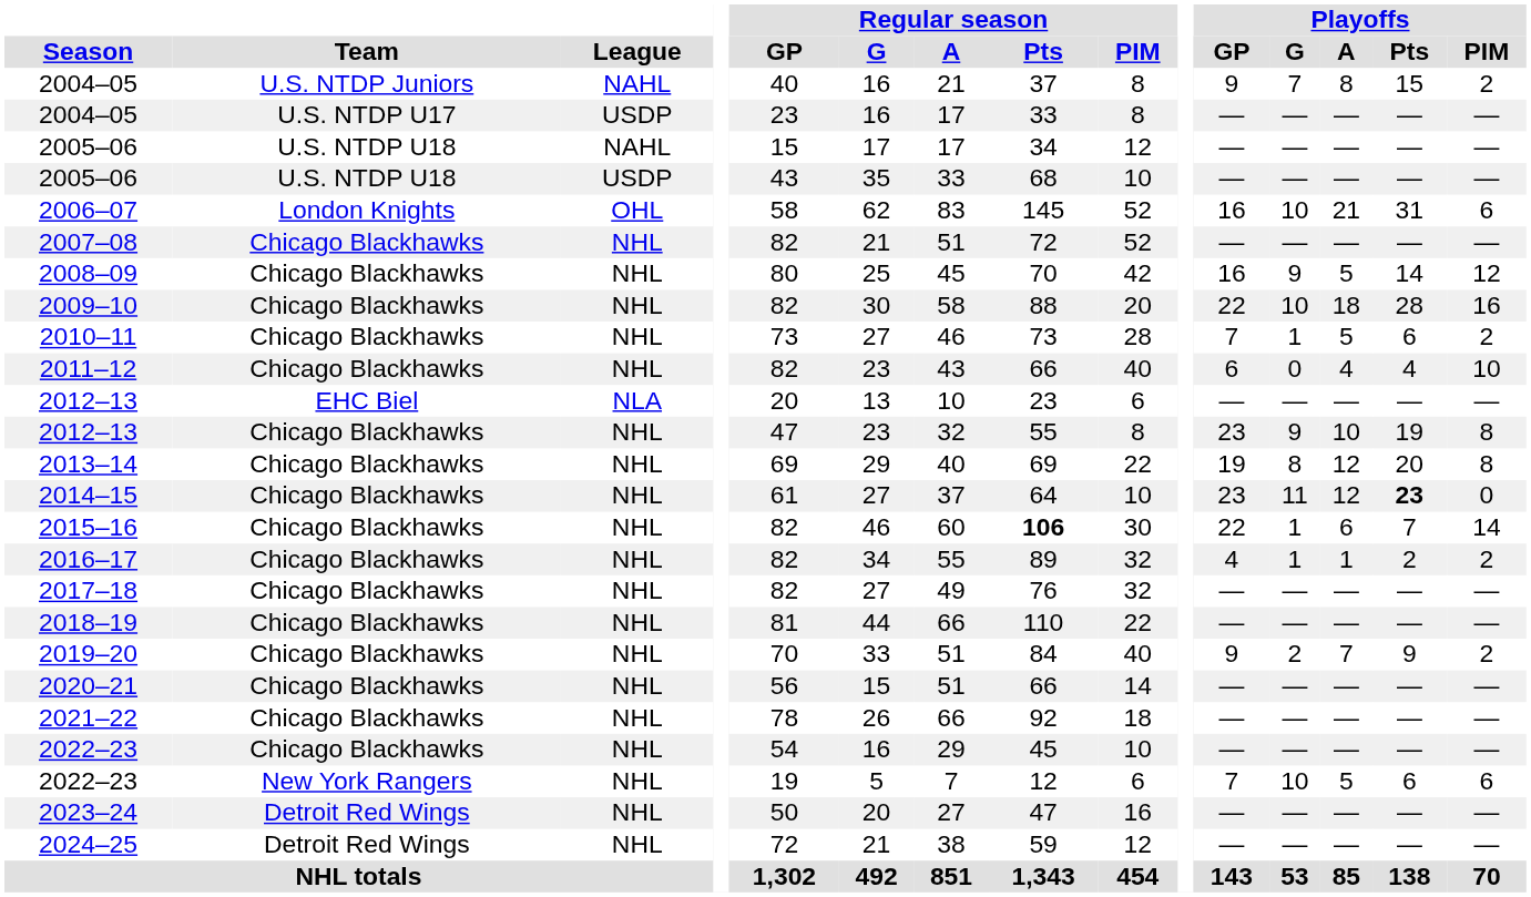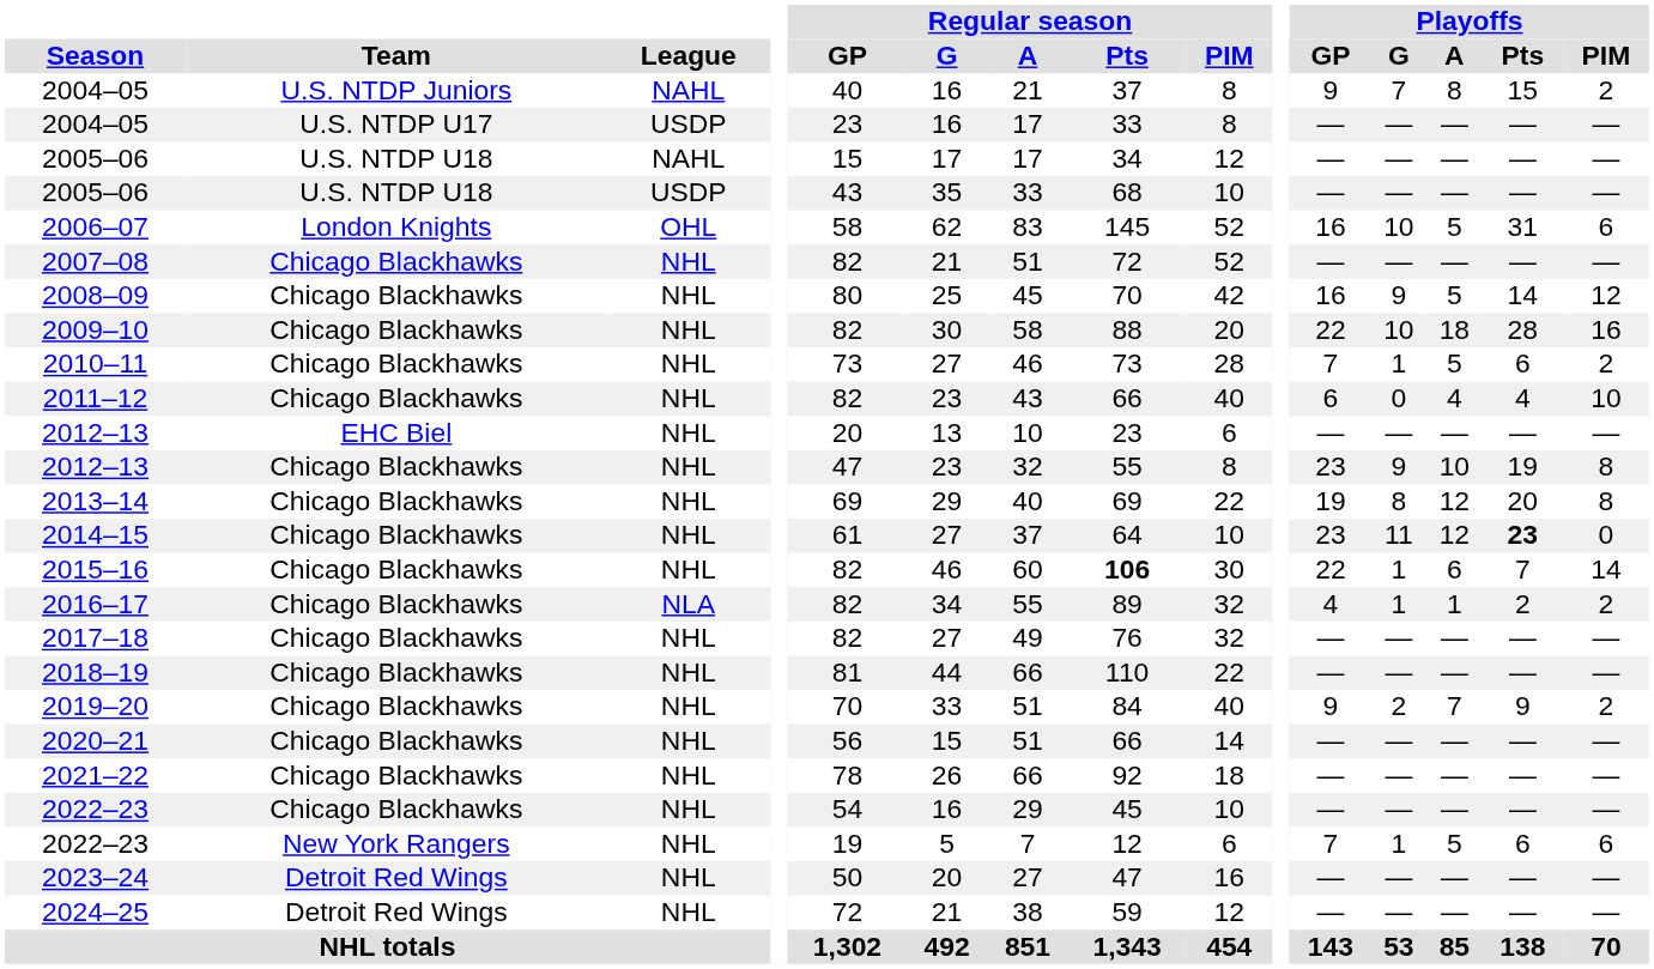 <table border="0" cellpadding="1" cellspacing="0" style="text-align:center; width:60em;">
 <tr style="background:#e0e0e0;">
 <th colspan="3" style="background:#fff;"> </th>
 <th rowspan="99" style="background:#fff;"> </th>
 <th colspan="5"><a href='#'>Regular season</a></th>
 <th rowspan="99" style="background:#fff;"> </th>
 <th colspan="5"><a href='#'>Playoffs</a></th>
 </tr>
 <tr style="background:#e0e0e0;">
 <th><a href='#'>Season</a></th>
 <th>Team</th>
 <th>League</th>
 <th>GP</th>
 <th><a href='#'>G</a></th>
 <th><a href='#'>A</a></th>
 <th><a href='#'>Pts</a></th>
 <th><a href='#'>PIM</a></th>
 <th>GP</th>
 <th>G</th>
 <th>A</th>
 <th>Pts</th>
 <th>PIM</th>
 </tr>
 <tr>
 <td>2004–05</td>
 <td><a href='#'>U.S. NTDP Juniors</a></td>
 <td><a href='#'>NAHL</a></td>
 <td>40</td>
 <td>16</td>
 <td>21</td>
 <td>37</td>
 <td>8</td>
 <td>9</td>
 <td>7</td>
 <td>8</td>
 <td>15</td>
 <td>2</td>
 </tr>
 <tr style="background:#f0f0f0;">
 <td>2004–05</td>
 <td>U.S. NTDP U17</td>
 <td>USDP</td>
 <td>23</td>
 <td>16</td>
 <td>17</td>
 <td>33</td>
 <td>8</td>
 <td>—</td>
 <td>—</td>
 <td>—</td>
 <td>—</td>
 <td>—</td>
 </tr>
 <tr>
 <td>2005–06</td>
 <td>U.S. NTDP U18</td>
 <td>NAHL</td>
 <td>15</td>
 <td>17</td>
 <td>17</td>
 <td>34</td>
 <td>12</td>
 <td>—</td>
 <td>—</td>
 <td>—</td>
 <td>—</td>
 <td>—</td>
 </tr>
 <tr style="background:#f0f0f0;">
 <td>2005–06</td>
 <td>U.S. NTDP U18</td>
 <td>USDP</td>
 <td>43</td>
 <td>35</td>
 <td>33</td>
 <td>68</td>
 <td>10</td>
 <td>—</td>
 <td>—</td>
 <td>—</td>
 <td>—</td>
 <td>—</td>
 </tr>
 <tr>
 <td><a href='#'>2006–07</a></td>
 <td><a href='#'>London Knights</a></td>
 <td><a href='#'>OHL</a></td>
 <td>58</td>
 <td>62</td>
 <td>83</td>
 <td>145</td>
 <td>52</td>
 <td>16</td>
 <td>10</td>
-<td>21</td>
+<td>5</td>
 <td>31</td>
 <td>6</td>
 </tr>
 <tr style="background:#f0f0f0;">
 <td><a href='#'>2007–08</a></td>
 <td><a href='#'>Chicago Blackhawks</a></td>
 <td><a href='#'>NHL</a></td>
 <td>82</td>
 <td>21</td>
 <td>51</td>
 <td>72</td>
 <td>52</td>
 <td>—</td>
 <td>—</td>
 <td>—</td>
 <td>—</td>
 <td>—</td>
 </tr>
 <tr>
 <td><a href='#'>2008–09</a></td>
 <td>Chicago Blackhawks</td>
 <td>NHL</td>
 <td>80</td>
 <td>25</td>
 <td>45</td>
 <td>70</td>
 <td>42</td>
 <td>16</td>
 <td>9</td>
 <td>5</td>
 <td>14</td>
 <td>12</td>
 </tr>
 <tr style="background:#f0f0f0;">
 <td><a href='#'>2009–10</a></td>
 <td>Chicago Blackhawks</td>
 <td>NHL</td>
 <td>82</td>
 <td>30</td>
 <td>58</td>
 <td>88</td>
 <td>20</td>
 <td>22</td>
 <td>10</td>
 <td>18</td>
 <td>28</td>
 <td>16</td>
 </tr>
 <tr>
 <td><a href='#'>2010–11</a></td>
 <td>Chicago Blackhawks</td>
 <td>NHL</td>
 <td>73</td>
 <td>27</td>
 <td>46</td>
 <td>73</td>
 <td>28</td>
 <td>7</td>
 <td>1</td>
 <td>5</td>
 <td>6</td>
 <td>2</td>
 </tr>
 <tr style="background:#f0f0f0;">
 <td><a href='#'>2011–12</a></td>
 <td>Chicago Blackhawks</td>
 <td>NHL</td>
 <td>82</td>
 <td>23</td>
 <td>43</td>
 <td>66</td>
 <td>40</td>
 <td>6</td>
 <td>0</td>
 <td>4</td>
 <td>4</td>
 <td>10</td>
 </tr>
 <tr>
 <td><a href='#'>2012–13</a></td>
 <td><a href='#'>EHC Biel</a></td>
-<td><a href='#'>NLA</a></td>
+<td>NHL</td>
 <td>20</td>
 <td>13</td>
 <td>10</td>
 <td>23</td>
 <td>6</td>
 <td>—</td>
 <td>—</td>
 <td>—</td>
 <td>—</td>
 <td>—</td>
 </tr>
 <tr style="background:#f0f0f0;">
 <td><a href='#'>2012–13</a></td>
 <td>Chicago Blackhawks</td>
 <td>NHL</td>
 <td>47</td>
 <td>23</td>
 <td>32</td>
 <td>55</td>
 <td>8</td>
 <td>23</td>
 <td>9</td>
 <td>10</td>
 <td>19</td>
 <td>8</td>
 </tr>
 <tr>
 <td><a href='#'>2013–14</a></td>
 <td>Chicago Blackhawks</td>
 <td>NHL</td>
 <td>69</td>
 <td>29</td>
 <td>40</td>
 <td>69</td>
 <td>22</td>
 <td>19</td>
 <td>8</td>
 <td>12</td>
 <td>20</td>
 <td>8</td>
 </tr>
 <tr style="background:#f0f0f0;">
 <td><a href='#'>2014–15</a></td>
 <td>Chicago Blackhawks</td>
 <td>NHL</td>
 <td>61</td>
 <td>27</td>
 <td>37</td>
 <td>64</td>
 <td>10</td>
 <td>23</td>
 <td>11</td>
 <td>12</td>
 <td><strong>23</strong></td>
 <td>0</td>
 </tr>
 <tr>
 <td><a href='#'>2015–16</a></td>
 <td>Chicago Blackhawks</td>
 <td>NHL</td>
 <td>82</td>
 <td>46</td>
 <td>60</td>
 <td><strong>106</strong></td>
 <td>30</td>
 <td>22</td>
 <td>1</td>
 <td>6</td>
 <td>7</td>
 <td>14</td>
 </tr>
 <tr style="background:#f0f0f0;">
 <td><a href='#'>2016–17</a></td>
 <td>Chicago Blackhawks</td>
-<td>NHL</td>
+<td><a href='#'>NLA</a></td>
 <td>82</td>
 <td>34</td>
 <td>55</td>
 <td>89</td>
 <td>32</td>
 <td>4</td>
 <td>1</td>
 <td>1</td>
 <td>2</td>
 <td>2</td>
 </tr>
 <tr>
 <td><a href='#'>2017–18</a></td>
 <td>Chicago Blackhawks</td>
 <td>NHL</td>
 <td>82</td>
 <td>27</td>
 <td>49</td>
 <td>76</td>
 <td>32</td>
 <td>—</td>
 <td>—</td>
 <td>—</td>
 <td>—</td>
 <td>—</td>
 </tr>
 <tr style="background:#f0f0f0;">
 <td><a href='#'>2018–19</a></td>
 <td>Chicago Blackhawks</td>
 <td>NHL</td>
 <td>81</td>
 <td>44</td>
 <td>66</td>
 <td>110</td>
 <td>22</td>
 <td>—</td>
 <td>—</td>
 <td>—</td>
 <td>—</td>
 <td>—</td>
 </tr>
 <tr>
 <td><a href='#'>2019–20</a></td>
 <td>Chicago Blackhawks</td>
 <td>NHL</td>
 <td>70</td>
 <td>33</td>
 <td>51</td>
 <td>84</td>
 <td>40</td>
 <td>9</td>
 <td>2</td>
 <td>7</td>
 <td>9</td>
 <td>2</td>
 </tr>
 <tr style="background:#f0f0f0;">
 <td><a href='#'>2020–21</a></td>
 <td>Chicago Blackhawks</td>
 <td>NHL</td>
 <td>56</td>
 <td>15</td>
 <td>51</td>
 <td>66</td>
 <td>14</td>
 <td>—</td>
 <td>—</td>
 <td>—</td>
 <td>—</td>
 <td>—</td>
 </tr>
 <tr>
 <td><a href='#'>2021–22</a></td>
 <td>Chicago Blackhawks</td>
 <td>NHL</td>
 <td>78</td>
 <td>26</td>
 <td>66</td>
 <td>92</td>
 <td>18</td>
 <td>—</td>
 <td>—</td>
 <td>—</td>
 <td>—</td>
 <td>—</td>
 </tr>
 <tr style="background:#f0f0f0;">
 <td><a href='#'>2022–23</a></td>
 <td>Chicago Blackhawks</td>
 <td>NHL</td>
 <td>54</td>
 <td>16</td>
 <td>29</td>
 <td>45</td>
 <td>10</td>
 <td>—</td>
 <td>—</td>
 <td>—</td>
 <td>—</td>
 <td>—</td>
 </tr>
 <tr>
 <td>2022–23</td>
 <td><a href='#'>New York Rangers</a></td>
 <td>NHL</td>
 <td>19</td>
 <td>5</td>
 <td>7</td>
 <td>12</td>
 <td>6</td>
 <td>7</td>
-<td>10</td>
+<td>1</td>
 <td>5</td>
 <td>6</td>
 <td>6</td>
 </tr>
 <tr bgcolor="#f0f0f0">
 <td><a href='#'>2023–24</a></td>
 <td><a href='#'>Detroit Red Wings</a></td>
 <td>NHL</td>
 <td>50</td>
 <td>20</td>
 <td>27</td>
 <td>47</td>
 <td>16</td>
 <td>—</td>
 <td>—</td>
 <td>—</td>
 <td>—</td>
 <td>—</td>
 </tr>
 <tr>
 <td><a href='#'>2024–25</a></td>
 <td>Detroit Red Wings</td>
 <td>NHL</td>
 <td>72</td>
 <td>21</td>
 <td>38</td>
 <td>59</td>
 <td>12</td>
 <td>—</td>
 <td>—</td>
 <td>—</td>
 <td>—</td>
 <td>—</td>
 </tr>
 <tr style="background:#e0e0e0;">
 <th colspan="3">NHL totals</th>
 <th>1,302</th>
 <th>492</th>
 <th>851</th>
 <th>1,343</th>
 <th>454</th>
 <th>143</th>
 <th>53</th>
 <th>85</th>
 <th>138</th>
 <th>70</th>
 </tr>
 </table>
